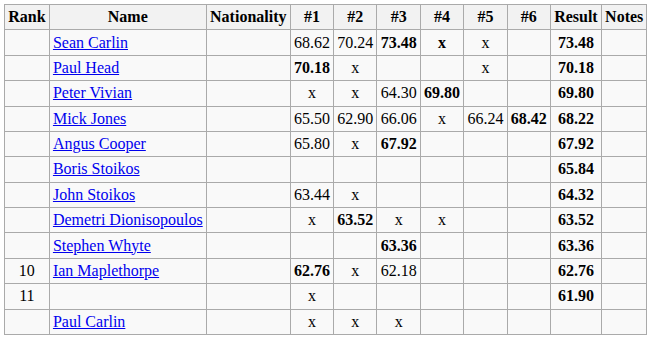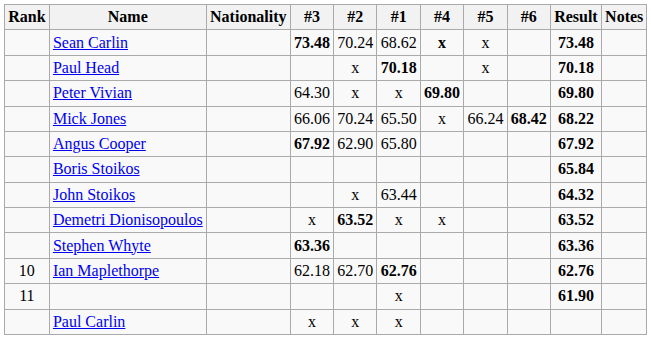 <table class="wikitable sortable" style=" text-align:center">
 <tr>
 <th>Rank</th>
 <th>Name</th>
 <th>Nationality</th>
+<th>#3</th>
+<th>#2</th>
 <th>#1</th>
-<th>#2</th>
-<th>#3</th>
 <th>#4</th>
 <th>#5</th>
 <th>#6</th>
 <th>Result</th>
 <th>Notes</th>
 </tr>
 <tr>
 <td></td>
 <td align=left><a href='#'>Sean Carlin</a></td>
 <td align=left></td>
+<td><strong>73.48</strong></td>
+<td>70.24</td>
 <td>68.62</td>
-<td>70.24</td>
-<td><strong>73.48</strong></td>
 <td><strong>x</strong></td>
 <td>x</td>
 <td></td>
 <td><strong>73.48</strong></td>
 <td></td>
 </tr>
 <tr>
 <td></td>
 <td align=left><a href='#'>Paul Head</a></td>
 <td align=left></td>
+<td></td>
+<td>x</td>
 <td><strong>70.18</strong></td>
-<td>x</td>
-<td></td>
 <td></td>
 <td>x</td>
 <td></td>
 <td><strong>70.18</strong></td>
 <td></td>
 </tr>
 <tr>
 <td></td>
 <td align=left><a href='#'>Peter Vivian</a></td>
 <td align=left></td>
+<td>64.30</td>
 <td>x</td>
 <td>x</td>
-<td>64.30</td>
 <td><strong>69.80</strong></td>
 <td></td>
 <td></td>
 <td><strong>69.80</strong></td>
 <td></td>
 </tr>
 <tr>
 <td></td>
 <td align=left><a href='#'>Mick Jones</a></td>
 <td align=left></td>
+<td>66.06</td>
+<td>70.24</td>
 <td>65.50</td>
-<td>62.90</td>
-<td>66.06</td>
 <td>x</td>
 <td>66.24</td>
 <td><strong>68.42</strong></td>
 <td><strong>68.22</strong></td>
 <td></td>
 </tr>
 <tr>
 <td></td>
 <td align=left><a href='#'>Angus Cooper</a></td>
 <td align=left></td>
+<td><strong>67.92</strong></td>
+<td>62.90</td>
 <td>65.80</td>
-<td>x</td>
-<td><strong>67.92</strong></td>
 <td></td>
 <td></td>
 <td></td>
 <td><strong>67.92</strong></td>
 <td></td>
 </tr>
 <tr>
 <td></td>
 <td align=left><a href='#'>Boris Stoikos</a></td>
 <td align=left></td>
 <td></td>
 <td></td>
 <td></td>
 <td></td>
 <td></td>
 <td></td>
 <td><strong>65.84</strong></td>
 <td></td>
 </tr>
 <tr>
 <td></td>
 <td align=left><a href='#'>John Stoikos</a></td>
 <td align=left></td>
+<td></td>
+<td>x</td>
 <td>63.44</td>
-<td>x</td>
-<td></td>
 <td></td>
 <td></td>
 <td></td>
 <td><strong>64.32</strong></td>
 <td></td>
 </tr>
 <tr>
 <td></td>
 <td align=left><a href='#'>Demetri Dionisopoulos</a></td>
 <td align=left></td>
 <td>x</td>
 <td><strong>63.52</strong></td>
 <td>x</td>
 <td>x</td>
 <td></td>
 <td></td>
 <td><strong>63.52</strong></td>
 <td></td>
 </tr>
 <tr>
 <td></td>
 <td align=left><a href='#'>Stephen Whyte</a></td>
 <td align=left></td>
+<td><strong>63.36</strong></td>
 <td></td>
 <td></td>
-<td><strong>63.36</strong></td>
 <td></td>
 <td></td>
 <td></td>
 <td><strong>63.36</strong></td>
 <td></td>
 </tr>
 <tr>
 <td>10</td>
 <td align=left><a href='#'>Ian Maplethorpe</a></td>
 <td align=left></td>
+<td>62.18</td>
+<td>62.70</td>
 <td><strong>62.76</strong></td>
-<td>x</td>
-<td>62.18</td>
 <td></td>
 <td></td>
 <td></td>
 <td><strong>62.76</strong></td>
 <td></td>
 </tr>
 <tr>
 <td>11</td>
 <td align=left></td>
 <td align="left"></td>
-<td>x</td>
 <td></td>
 <td></td>
+<td>x</td>
 <td></td>
 <td></td>
 <td></td>
 <td><strong>61.90</strong></td>
 <td></td>
 </tr>
 <tr>
 <td></td>
 <td align=left><a href='#'>Paul Carlin</a></td>
 <td align=left></td>
 <td>x</td>
 <td>x</td>
 <td>x</td>
 <td></td>
 <td></td>
 <td></td>
 <td><strong></strong></td>
 <td></td>
 </tr>
 </table>
